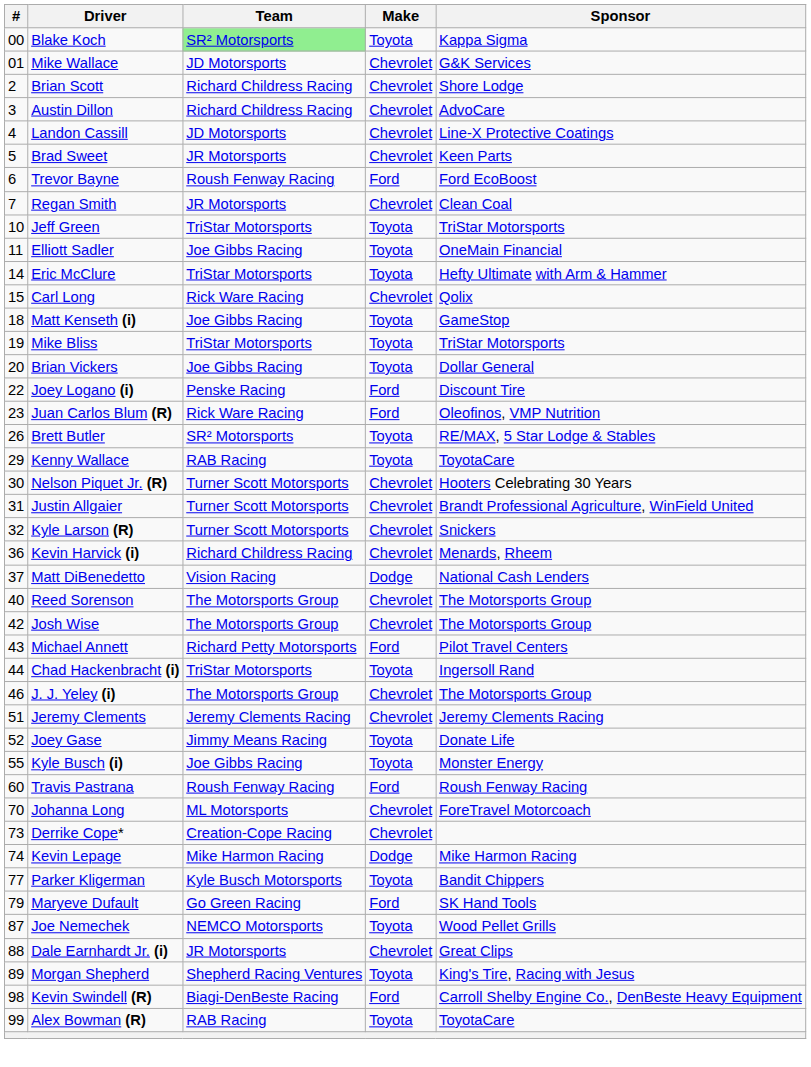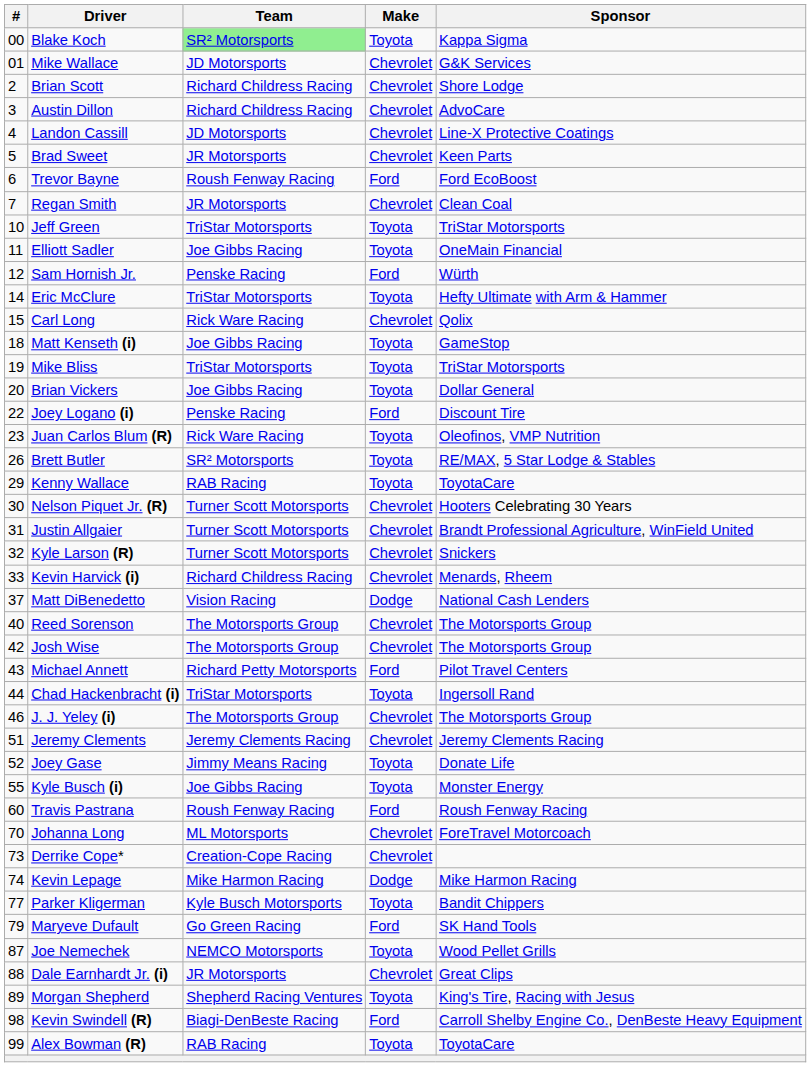 <table class="wikitable" style="font-size:95%">
 <tr>
 <th>#</th>
 <th>Driver</th>
 <th>Team</th>
 <th>Make</th>
 <th>Sponsor</th>
 </tr>
 <tr>
 <td>00</td>
 <td><a href='#'>Blake Koch</a></td>
 <td style="background: lightgreen;"><a href='#'>SR² Motorsports</a></td>
 <td><a href='#'>Toyota</a></td>
 <td><a href='#'>Kappa Sigma</a></td>
 </tr>
 <tr>
 <td>01</td>
 <td><a href='#'>Mike Wallace</a></td>
 <td><a href='#'>JD Motorsports</a></td>
 <td><a href='#'>Chevrolet</a></td>
 <td><a href='#'>G&K Services</a></td>
 </tr>
 <tr>
 <td>2</td>
 <td><a href='#'>Brian Scott</a></td>
 <td><a href='#'>Richard Childress Racing</a></td>
 <td><a href='#'>Chevrolet</a></td>
 <td><a href='#'>Shore Lodge</a></td>
 </tr>
 <tr>
 <td>3</td>
 <td><a href='#'>Austin Dillon</a></td>
 <td><a href='#'>Richard Childress Racing</a></td>
 <td><a href='#'>Chevrolet</a></td>
 <td><a href='#'>AdvoCare</a></td>
 </tr>
 <tr>
 <td>4</td>
 <td><a href='#'>Landon Cassill</a></td>
 <td><a href='#'>JD Motorsports</a></td>
 <td><a href='#'>Chevrolet</a></td>
 <td><a href='#'>Line-X Protective Coatings</a></td>
 </tr>
 <tr>
 <td>5</td>
 <td><a href='#'>Brad Sweet</a></td>
 <td><a href='#'>JR Motorsports</a></td>
 <td><a href='#'>Chevrolet</a></td>
 <td><a href='#'>Keen Parts</a></td>
 </tr>
 <tr>
 <td>6</td>
 <td><a href='#'>Trevor Bayne</a></td>
 <td><a href='#'>Roush Fenway Racing</a></td>
 <td><a href='#'>Ford</a></td>
 <td><a href='#'>Ford EcoBoost</a></td>
 </tr>
 <tr>
 <td>7</td>
 <td><a href='#'>Regan Smith</a></td>
 <td><a href='#'>JR Motorsports</a></td>
 <td><a href='#'>Chevrolet</a></td>
 <td><a href='#'>Clean Coal</a></td>
 </tr>
 <tr>
 <td>10</td>
 <td><a href='#'>Jeff Green</a></td>
 <td><a href='#'>TriStar Motorsports</a></td>
 <td><a href='#'>Toyota</a></td>
 <td><a href='#'>TriStar Motorsports</a></td>
 </tr>
 <tr>
 <td>11</td>
 <td><a href='#'>Elliott Sadler</a></td>
 <td><a href='#'>Joe Gibbs Racing</a></td>
 <td><a href='#'>Toyota</a></td>
 <td><a href='#'>OneMain Financial</a></td>
 </tr>
 <tr>
+<td>12</td>
+<td><a href='#'>Sam Hornish Jr.</a></td>
+<td><a href='#'>Penske Racing</a></td>
+<td><a href='#'>Ford</a></td>
+<td><a href='#'>Würth</a></td>
+</tr>
+<tr>
 <td>14</td>
 <td><a href='#'>Eric McClure</a></td>
 <td><a href='#'>TriStar Motorsports</a></td>
 <td><a href='#'>Toyota</a></td>
 <td><a href='#'>Hefty Ultimate</a> <a href='#'>with Arm & Hammer</a></td>
 </tr>
 <tr>
 <td>15</td>
 <td><a href='#'>Carl Long</a></td>
 <td><a href='#'>Rick Ware Racing</a></td>
 <td><a href='#'>Chevrolet</a></td>
 <td><a href='#'>Qolix</a></td>
 </tr>
 <tr>
 <td>18</td>
 <td><a href='#'>Matt Kenseth</a> <strong>(i)</strong></td>
 <td><a href='#'>Joe Gibbs Racing</a></td>
 <td><a href='#'>Toyota</a></td>
 <td><a href='#'>GameStop</a></td>
 </tr>
 <tr>
 <td>19</td>
 <td><a href='#'>Mike Bliss</a></td>
 <td><a href='#'>TriStar Motorsports</a></td>
 <td><a href='#'>Toyota</a></td>
 <td><a href='#'>TriStar Motorsports</a></td>
 </tr>
 <tr>
 <td>20</td>
 <td><a href='#'>Brian Vickers</a></td>
 <td><a href='#'>Joe Gibbs Racing</a></td>
 <td><a href='#'>Toyota</a></td>
 <td><a href='#'>Dollar General</a></td>
 </tr>
 <tr>
 <td>22</td>
 <td><a href='#'>Joey Logano</a> <strong>(i)</strong></td>
 <td><a href='#'>Penske Racing</a></td>
 <td><a href='#'>Ford</a></td>
 <td><a href='#'>Discount Tire</a></td>
 </tr>
 <tr>
 <td>23</td>
 <td><a href='#'>Juan Carlos Blum</a> <strong>(R)</strong></td>
 <td><a href='#'>Rick Ware Racing</a></td>
-<td><a href='#'>Ford</a></td>
+<td><a href='#'>Toyota</a></td>
 <td><a href='#'>Oleofinos</a>, <a href='#'>VMP Nutrition</a></td>
 </tr>
 <tr>
 <td>26</td>
 <td><a href='#'>Brett Butler</a></td>
 <td><a href='#'>SR² Motorsports</a></td>
 <td><a href='#'>Toyota</a></td>
 <td><a href='#'>RE/MAX</a>, <a href='#'>5 Star Lodge & Stables</a></td>
 </tr>
 <tr>
 <td>29</td>
 <td><a href='#'>Kenny Wallace</a></td>
 <td><a href='#'>RAB Racing</a></td>
 <td><a href='#'>Toyota</a></td>
 <td><a href='#'>ToyotaCare</a></td>
 </tr>
 <tr>
 <td>30</td>
 <td><a href='#'>Nelson Piquet Jr.</a> <strong>(R)</strong></td>
 <td><a href='#'>Turner Scott Motorsports</a></td>
 <td><a href='#'>Chevrolet</a></td>
 <td><a href='#'>Hooters</a> Celebrating 30 Years</td>
 </tr>
 <tr>
 <td>31</td>
 <td><a href='#'>Justin Allgaier</a></td>
 <td><a href='#'>Turner Scott Motorsports</a></td>
 <td><a href='#'>Chevrolet</a></td>
 <td><a href='#'>Brandt Professional Agriculture</a>, <a href='#'>WinField United</a></td>
 </tr>
 <tr>
 <td>32</td>
 <td><a href='#'>Kyle Larson</a> <strong>(R)</strong></td>
 <td><a href='#'>Turner Scott Motorsports</a></td>
 <td><a href='#'>Chevrolet</a></td>
 <td><a href='#'>Snickers</a></td>
 </tr>
 <tr>
-<td>36</td>
+<td>33</td>
 <td><a href='#'>Kevin Harvick</a> <strong>(i)</strong></td>
 <td><a href='#'>Richard Childress Racing</a></td>
 <td><a href='#'>Chevrolet</a></td>
 <td><a href='#'>Menards</a>, <a href='#'>Rheem</a></td>
 </tr>
 <tr>
 <td>37</td>
 <td><a href='#'>Matt DiBenedetto</a></td>
 <td><a href='#'>Vision Racing</a></td>
 <td><a href='#'>Dodge</a></td>
 <td><a href='#'>National Cash Lenders</a></td>
 </tr>
 <tr>
 <td>40</td>
 <td><a href='#'>Reed Sorenson</a></td>
 <td><a href='#'>The Motorsports Group</a></td>
 <td><a href='#'>Chevrolet</a></td>
 <td><a href='#'>The Motorsports Group</a></td>
 </tr>
 <tr>
 <td>42</td>
 <td><a href='#'>Josh Wise</a></td>
 <td><a href='#'>The Motorsports Group</a></td>
 <td><a href='#'>Chevrolet</a></td>
 <td><a href='#'>The Motorsports Group</a></td>
 </tr>
 <tr>
 <td>43</td>
 <td><a href='#'>Michael Annett</a></td>
 <td><a href='#'>Richard Petty Motorsports</a></td>
 <td><a href='#'>Ford</a></td>
 <td><a href='#'>Pilot Travel Centers</a></td>
 </tr>
 <tr>
 <td>44</td>
 <td><a href='#'>Chad Hackenbracht</a> <strong>(i)</strong></td>
 <td><a href='#'>TriStar Motorsports</a></td>
 <td><a href='#'>Toyota</a></td>
 <td><a href='#'>Ingersoll Rand</a></td>
 </tr>
 <tr>
 <td>46</td>
 <td><a href='#'>J. J. Yeley</a> <strong>(i)</strong></td>
 <td><a href='#'>The Motorsports Group</a></td>
 <td><a href='#'>Chevrolet</a></td>
 <td><a href='#'>The Motorsports Group</a></td>
 </tr>
 <tr>
 <td>51</td>
 <td><a href='#'>Jeremy Clements</a></td>
 <td><a href='#'>Jeremy Clements Racing</a></td>
 <td><a href='#'>Chevrolet</a></td>
 <td><a href='#'>Jeremy Clements Racing</a></td>
 </tr>
 <tr>
 <td>52</td>
 <td><a href='#'>Joey Gase</a></td>
 <td><a href='#'>Jimmy Means Racing</a></td>
 <td><a href='#'>Toyota</a></td>
 <td><a href='#'>Donate Life</a></td>
 </tr>
 <tr>
 <td>55</td>
 <td><a href='#'>Kyle Busch</a> <strong>(i)</strong></td>
 <td><a href='#'>Joe Gibbs Racing</a></td>
 <td><a href='#'>Toyota</a></td>
 <td><a href='#'>Monster Energy</a></td>
 </tr>
 <tr>
 <td>60</td>
 <td><a href='#'>Travis Pastrana</a></td>
 <td><a href='#'>Roush Fenway Racing</a></td>
 <td><a href='#'>Ford</a></td>
 <td><a href='#'>Roush Fenway Racing</a></td>
 </tr>
 <tr>
 <td>70</td>
 <td><a href='#'>Johanna Long</a></td>
 <td><a href='#'>ML Motorsports</a></td>
 <td><a href='#'>Chevrolet</a></td>
 <td><a href='#'>ForeTravel Motorcoach</a></td>
 </tr>
 <tr>
 <td>73</td>
 <td><a href='#'>Derrike Cope</a>*</td>
 <td><a href='#'>Creation-Cope Racing</a></td>
 <td><a href='#'>Chevrolet</a></td>
 <td></td>
 </tr>
 <tr>
 <td>74</td>
 <td><a href='#'>Kevin Lepage</a></td>
 <td><a href='#'>Mike Harmon Racing</a></td>
 <td><a href='#'>Dodge</a></td>
 <td><a href='#'>Mike Harmon Racing</a></td>
 </tr>
 <tr>
 <td>77</td>
 <td><a href='#'>Parker Kligerman</a></td>
 <td><a href='#'>Kyle Busch Motorsports</a></td>
 <td><a href='#'>Toyota</a></td>
 <td><a href='#'>Bandit Chippers</a></td>
 </tr>
 <tr>
 <td>79</td>
 <td><a href='#'>Maryeve Dufault</a></td>
 <td><a href='#'>Go Green Racing</a></td>
 <td><a href='#'>Ford</a></td>
 <td><a href='#'>SK Hand Tools</a></td>
 </tr>
 <tr>
 <td>87</td>
 <td><a href='#'>Joe Nemechek</a></td>
 <td><a href='#'>NEMCO Motorsports</a></td>
 <td><a href='#'>Toyota</a></td>
 <td><a href='#'>Wood Pellet Grills</a></td>
 </tr>
 <tr>
 <td>88</td>
 <td><a href='#'>Dale Earnhardt Jr.</a> <strong>(i)</strong></td>
 <td><a href='#'>JR Motorsports</a></td>
 <td><a href='#'>Chevrolet</a></td>
 <td><a href='#'>Great Clips</a></td>
 </tr>
 <tr>
 <td>89</td>
 <td><a href='#'>Morgan Shepherd</a></td>
 <td><a href='#'>Shepherd Racing Ventures</a></td>
 <td><a href='#'>Toyota</a></td>
 <td><a href='#'>King's Tire</a>, <a href='#'>Racing with Jesus</a></td>
 </tr>
 <tr>
 <td>98</td>
 <td><a href='#'>Kevin Swindell</a> <strong>(R)</strong></td>
 <td><a href='#'>Biagi-DenBeste Racing</a></td>
 <td><a href='#'>Ford</a></td>
 <td><a href='#'>Carroll Shelby Engine Co.</a>, <a href='#'>DenBeste Heavy Equipment</a></td>
 </tr>
 <tr>
 <td>99</td>
 <td><a href='#'>Alex Bowman</a> <strong>(R)</strong></td>
 <td><a href='#'>RAB Racing</a></td>
 <td><a href='#'>Toyota</a></td>
 <td><a href='#'>ToyotaCare</a></td>
 </tr>
 <tr>
 <th colspan="5"></th>
 </tr>
 </table>
